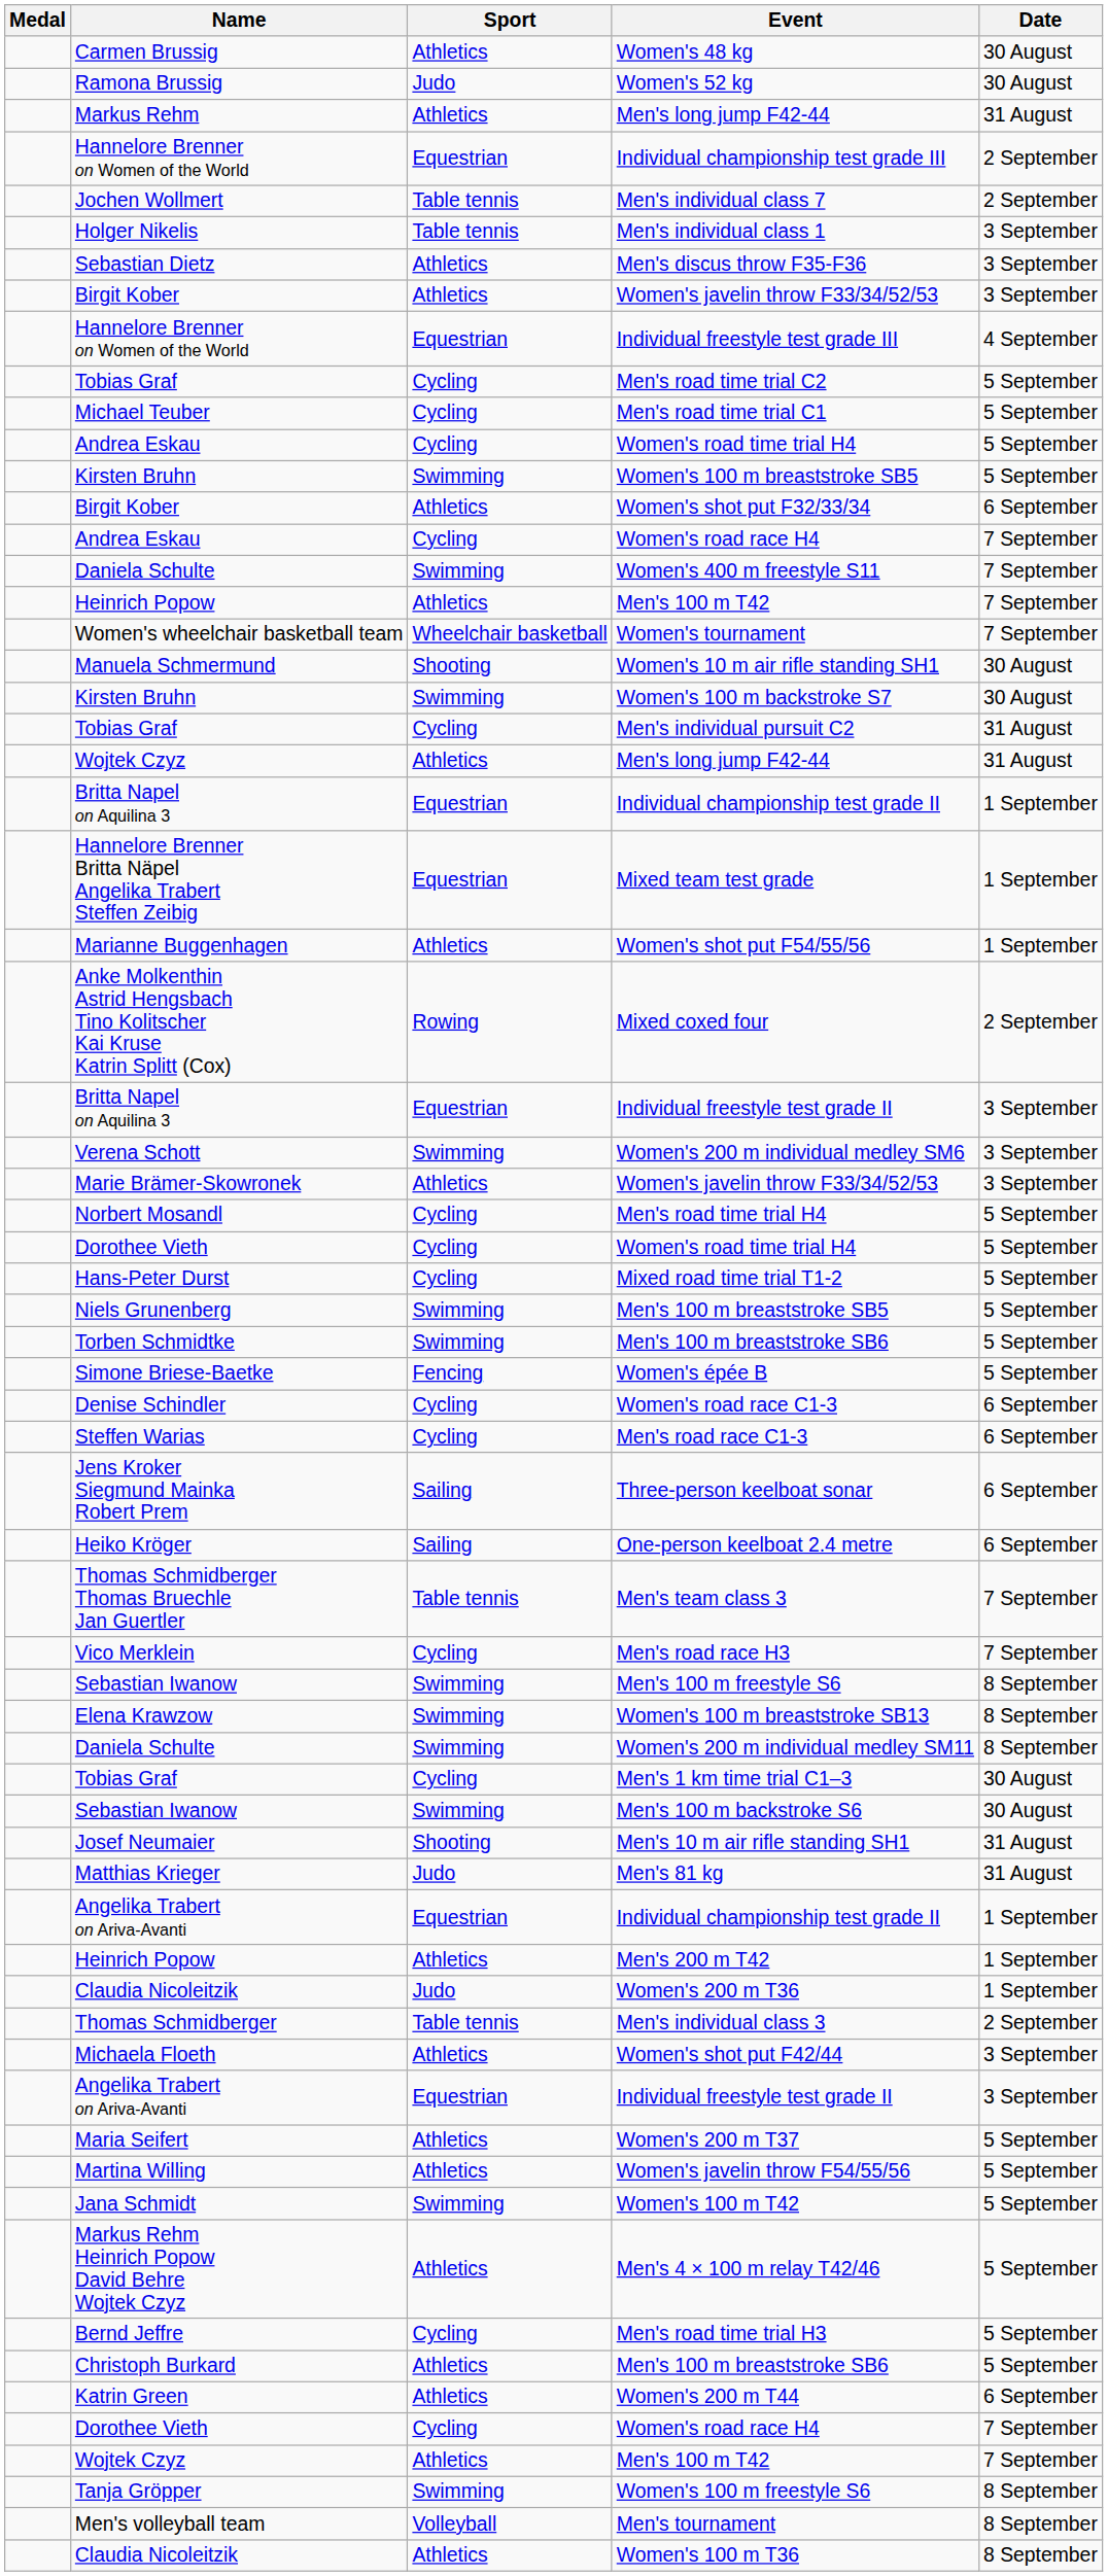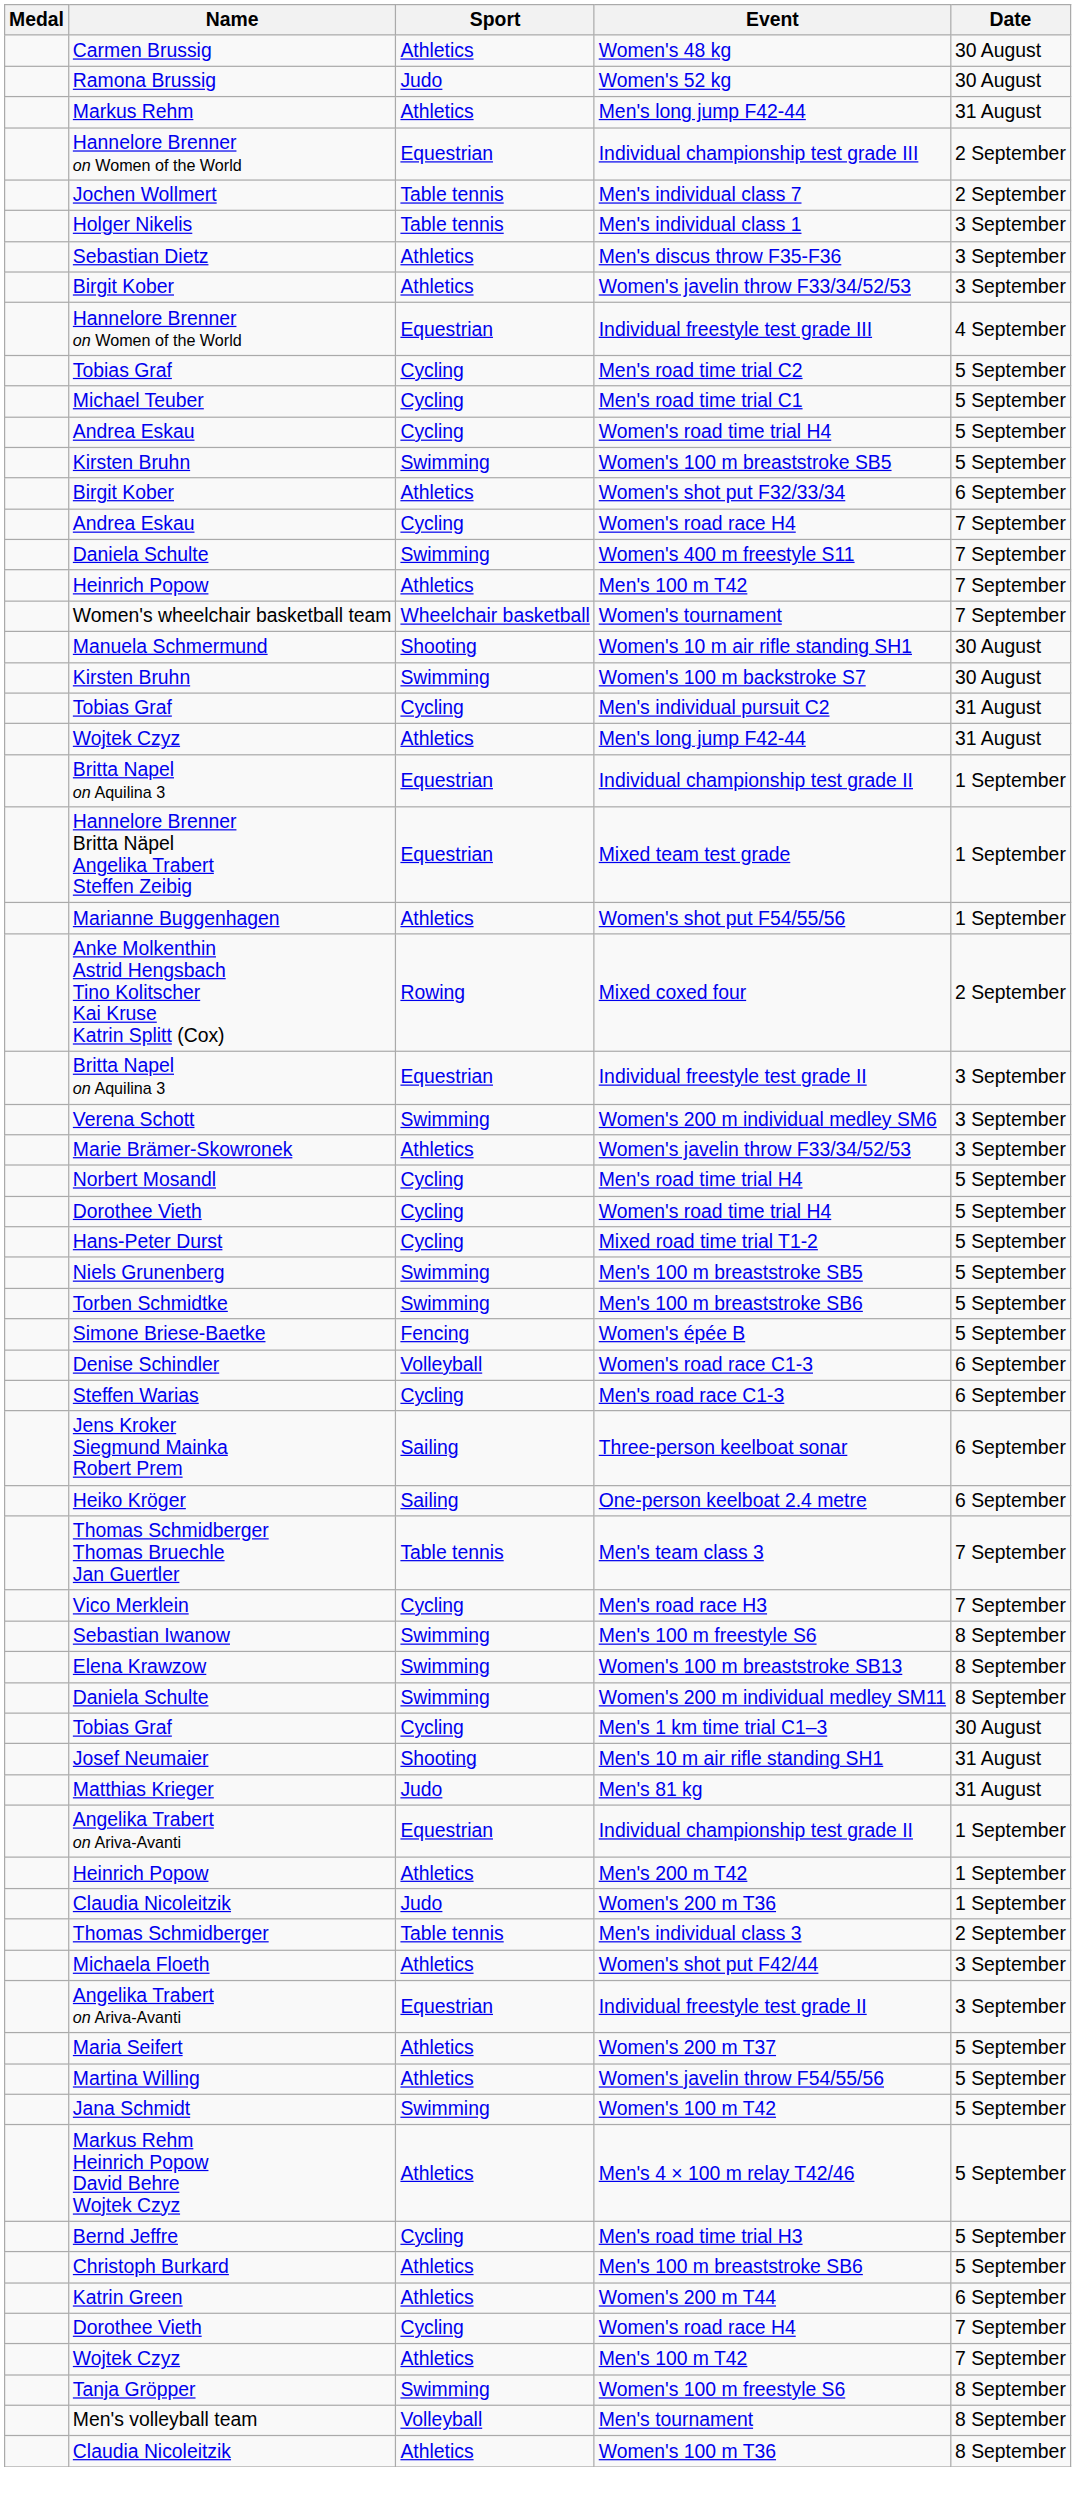 <table class="wikitable sortable">
 <tr>
 <th>Medal</th>
 <th>Name</th>
 <th>Sport</th>
 <th>Event</th>
 <th>Date</th>
 </tr>
 <tr>
 <td></td>
 <td><a href='#'>Carmen Brussig</a></td>
 <td><a href='#'>Athletics</a></td>
 <td><a href='#'>Women's 48 kg</a></td>
 <td>30 August</td>
 </tr>
 <tr>
 <td></td>
 <td><a href='#'>Ramona Brussig</a></td>
 <td><a href='#'>Judo</a></td>
 <td><a href='#'>Women's 52 kg</a></td>
 <td>30 August</td>
 </tr>
 <tr>
 <td></td>
 <td><a href='#'>Markus Rehm</a></td>
 <td><a href='#'>Athletics</a></td>
 <td><a href='#'>Men's long jump F42-44</a></td>
 <td>31 August</td>
 </tr>
 <tr>
 <td></td>
 <td><a href='#'>Hannelore Brenner</a><br><small><em>on</em> Women of the World</small></td>
 <td><a href='#'>Equestrian</a></td>
 <td><a href='#'>Individual championship test grade III</a></td>
 <td>2 September</td>
 </tr>
 <tr>
 <td></td>
 <td><a href='#'>Jochen Wollmert</a></td>
 <td><a href='#'>Table tennis</a></td>
 <td><a href='#'>Men's individual class 7</a></td>
 <td>2 September</td>
 </tr>
 <tr>
 <td></td>
 <td><a href='#'>Holger Nikelis</a></td>
 <td><a href='#'>Table tennis</a></td>
 <td><a href='#'>Men's individual class 1</a></td>
 <td>3 September</td>
 </tr>
 <tr>
 <td></td>
 <td><a href='#'>Sebastian Dietz</a></td>
 <td><a href='#'>Athletics</a></td>
 <td><a href='#'>Men's discus throw F35-F36</a></td>
 <td>3 September</td>
 </tr>
 <tr>
 <td></td>
 <td><a href='#'>Birgit Kober</a></td>
 <td><a href='#'>Athletics</a></td>
 <td><a href='#'>Women's javelin throw F33/34/52/53</a></td>
 <td>3 September</td>
 </tr>
 <tr>
 <td></td>
 <td><a href='#'>Hannelore Brenner</a><br><small><em>on</em> Women of the World</small></td>
 <td><a href='#'>Equestrian</a></td>
 <td><a href='#'>Individual freestyle test grade III</a></td>
 <td>4 September</td>
 </tr>
 <tr>
 <td></td>
 <td><a href='#'>Tobias Graf</a></td>
 <td><a href='#'>Cycling</a></td>
 <td><a href='#'>Men's road time trial C2</a></td>
 <td>5 September</td>
 </tr>
 <tr>
 <td></td>
 <td><a href='#'>Michael Teuber</a></td>
 <td><a href='#'>Cycling</a></td>
 <td><a href='#'>Men's road time trial C1</a></td>
 <td>5 September</td>
 </tr>
 <tr>
 <td></td>
 <td><a href='#'>Andrea Eskau</a></td>
 <td><a href='#'>Cycling</a></td>
 <td><a href='#'>Women's road time trial H4</a></td>
 <td>5 September</td>
 </tr>
 <tr>
 <td></td>
 <td><a href='#'>Kirsten Bruhn</a></td>
 <td><a href='#'>Swimming</a></td>
 <td><a href='#'>Women's 100 m breaststroke SB5</a></td>
 <td>5 September</td>
 </tr>
 <tr>
 <td></td>
 <td><a href='#'>Birgit Kober</a></td>
 <td><a href='#'>Athletics</a></td>
 <td><a href='#'>Women's shot put F32/33/34</a></td>
 <td>6 September</td>
 </tr>
 <tr>
 <td></td>
 <td><a href='#'>Andrea Eskau</a></td>
 <td><a href='#'>Cycling</a></td>
 <td><a href='#'>Women's road race H4</a></td>
 <td>7 September</td>
 </tr>
 <tr>
 <td></td>
 <td><a href='#'>Daniela Schulte</a></td>
 <td><a href='#'>Swimming</a></td>
 <td><a href='#'>Women's 400 m freestyle S11</a></td>
 <td>7 September</td>
 </tr>
 <tr>
 <td></td>
 <td><a href='#'>Heinrich Popow</a></td>
 <td><a href='#'>Athletics</a></td>
 <td><a href='#'>Men's 100 m T42</a></td>
 <td>7 September</td>
 </tr>
 <tr>
 <td></td>
 <td>Women's wheelchair basketball team<br></td>
 <td><a href='#'>Wheelchair basketball</a></td>
 <td><a href='#'>Women's tournament</a></td>
 <td>7 September</td>
 </tr>
 <tr>
 <td></td>
 <td><a href='#'>Manuela Schmermund</a></td>
 <td><a href='#'>Shooting</a></td>
 <td><a href='#'>Women's 10 m air rifle standing SH1</a></td>
 <td>30 August</td>
 </tr>
 <tr>
 <td></td>
 <td><a href='#'>Kirsten Bruhn</a></td>
 <td><a href='#'>Swimming</a></td>
 <td><a href='#'>Women's 100 m backstroke S7</a></td>
 <td>30 August</td>
 </tr>
 <tr>
 <td></td>
 <td><a href='#'>Tobias Graf</a></td>
 <td><a href='#'>Cycling</a></td>
 <td><a href='#'>Men's individual pursuit C2</a></td>
 <td>31 August</td>
 </tr>
 <tr>
 <td></td>
 <td><a href='#'>Wojtek Czyz</a></td>
 <td><a href='#'>Athletics</a></td>
 <td><a href='#'>Men's long jump F42-44</a></td>
 <td>31 August</td>
 </tr>
 <tr>
 <td></td>
 <td><a href='#'>Britta Napel</a><br><small><em>on</em> Aquilina 3</small></td>
 <td><a href='#'>Equestrian</a></td>
 <td><a href='#'>Individual championship test grade II</a></td>
 <td>1 September</td>
 </tr>
 <tr>
 <td></td>
 <td><a href='#'>Hannelore Brenner</a><br>Britta Näpel<br><a href='#'>Angelika Trabert</a><br><a href='#'>Steffen Zeibig</a></td>
 <td><a href='#'>Equestrian</a></td>
 <td><a href='#'>Mixed team test grade</a></td>
 <td>1 September</td>
 </tr>
 <tr>
 <td></td>
 <td><a href='#'>Marianne Buggenhagen</a></td>
 <td><a href='#'>Athletics</a></td>
 <td><a href='#'>Women's shot put F54/55/56</a></td>
 <td>1 September</td>
 </tr>
 <tr>
 <td></td>
 <td><a href='#'>Anke Molkenthin</a><br><a href='#'>Astrid Hengsbach</a><br><a href='#'>Tino Kolitscher</a><br><a href='#'>Kai Kruse</a><br><a href='#'>Katrin Splitt</a> (Cox)</td>
 <td><a href='#'>Rowing</a></td>
 <td><a href='#'>Mixed coxed four</a></td>
 <td>2 September</td>
 </tr>
 <tr>
 <td></td>
 <td><a href='#'>Britta Napel</a><br><small><em>on</em> Aquilina 3</small></td>
 <td><a href='#'>Equestrian</a></td>
 <td><a href='#'>Individual freestyle test grade II</a></td>
 <td>3 September</td>
 </tr>
 <tr>
 <td></td>
 <td><a href='#'>Verena Schott</a></td>
 <td><a href='#'>Swimming</a></td>
 <td><a href='#'>Women's 200 m individual medley SM6</a></td>
 <td>3 September</td>
 </tr>
 <tr>
 <td></td>
 <td><a href='#'>Marie Brämer-Skowronek</a></td>
 <td><a href='#'>Athletics</a></td>
 <td><a href='#'>Women's javelin throw F33/34/52/53</a></td>
 <td>3 September</td>
 </tr>
 <tr>
 <td></td>
 <td><a href='#'>Norbert Mosandl</a></td>
 <td><a href='#'>Cycling</a></td>
 <td><a href='#'>Men's road time trial H4</a></td>
 <td>5 September</td>
 </tr>
 <tr>
 <td></td>
 <td><a href='#'>Dorothee Vieth</a></td>
 <td><a href='#'>Cycling</a></td>
 <td><a href='#'>Women's road time trial H4</a></td>
 <td>5 September</td>
 </tr>
 <tr>
 <td></td>
 <td><a href='#'>Hans-Peter Durst</a></td>
 <td><a href='#'>Cycling</a></td>
 <td><a href='#'>Mixed road time trial T1-2</a></td>
 <td>5 September</td>
 </tr>
 <tr>
 <td></td>
 <td><a href='#'>Niels Grunenberg</a></td>
 <td><a href='#'>Swimming</a></td>
 <td><a href='#'>Men's 100 m breaststroke SB5</a></td>
 <td>5 September</td>
 </tr>
 <tr>
 <td></td>
 <td><a href='#'>Torben Schmidtke</a></td>
 <td><a href='#'>Swimming</a></td>
 <td><a href='#'>Men's 100 m breaststroke SB6</a></td>
 <td>5 September</td>
 </tr>
 <tr>
 <td></td>
 <td><a href='#'>Simone Briese-Baetke</a></td>
 <td><a href='#'>Fencing</a></td>
 <td><a href='#'>Women's épée B</a></td>
 <td>5 September</td>
 </tr>
 <tr>
 <td></td>
 <td><a href='#'>Denise Schindler</a></td>
-<td><a href='#'>Cycling</a></td>
+<td><a href='#'>Volleyball</a></td>
 <td><a href='#'>Women's road race C1-3</a></td>
 <td>6 September</td>
 </tr>
 <tr>
 <td></td>
 <td><a href='#'>Steffen Warias</a></td>
 <td><a href='#'>Cycling</a></td>
 <td><a href='#'>Men's road race C1-3</a></td>
 <td>6 September</td>
 </tr>
 <tr>
 <td></td>
 <td><a href='#'>Jens Kroker</a><br><a href='#'>Siegmund Mainka</a><br><a href='#'>Robert Prem</a></td>
 <td><a href='#'>Sailing</a></td>
 <td><a href='#'>Three-person keelboat sonar</a></td>
 <td>6 September</td>
 </tr>
 <tr>
 <td></td>
 <td><a href='#'>Heiko Kröger</a></td>
 <td><a href='#'>Sailing</a></td>
 <td><a href='#'>One-person keelboat 2.4 metre</a></td>
 <td>6 September</td>
 </tr>
 <tr>
 <td></td>
 <td><a href='#'>Thomas Schmidberger</a><br><a href='#'>Thomas Bruechle</a><br><a href='#'>Jan Guertler</a></td>
 <td><a href='#'>Table tennis</a></td>
 <td><a href='#'>Men's team class 3</a></td>
 <td>7 September</td>
 </tr>
 <tr>
 <td></td>
 <td><a href='#'>Vico Merklein</a></td>
 <td><a href='#'>Cycling</a></td>
 <td><a href='#'>Men's road race H3</a></td>
 <td>7 September</td>
 </tr>
 <tr>
 <td></td>
 <td><a href='#'>Sebastian Iwanow</a></td>
 <td><a href='#'>Swimming</a></td>
 <td><a href='#'>Men's 100 m freestyle S6</a></td>
 <td>8 September</td>
 </tr>
 <tr>
 <td></td>
 <td><a href='#'>Elena Krawzow</a></td>
 <td><a href='#'>Swimming</a></td>
 <td><a href='#'>Women's 100 m breaststroke SB13</a></td>
 <td>8 September</td>
 </tr>
 <tr>
 <td></td>
 <td><a href='#'>Daniela Schulte</a></td>
 <td><a href='#'>Swimming</a></td>
 <td><a href='#'>Women's 200 m individual medley SM11</a></td>
 <td>8 September</td>
 </tr>
 <tr>
 <td></td>
 <td><a href='#'>Tobias Graf</a></td>
 <td><a href='#'>Cycling</a></td>
 <td><a href='#'>Men's 1 km time trial C1–3</a></td>
-<td>30 August</td>
-</tr>
-<tr>
-<td></td>
-<td><a href='#'>Sebastian Iwanow</a></td>
-<td><a href='#'>Swimming</a></td>
-<td><a href='#'>Men's 100 m backstroke S6</a></td>
 <td>30 August</td>
 </tr>
 <tr>
 <td></td>
 <td><a href='#'>Josef Neumaier</a></td>
 <td><a href='#'>Shooting</a></td>
 <td><a href='#'>Men's 10 m air rifle standing SH1</a></td>
 <td>31 August</td>
 </tr>
 <tr>
 <td></td>
 <td><a href='#'>Matthias Krieger</a></td>
 <td><a href='#'>Judo</a></td>
 <td><a href='#'>Men's 81 kg</a></td>
 <td>31 August</td>
 </tr>
 <tr>
 <td></td>
 <td><a href='#'>Angelika Trabert</a><br><small><em>on</em> Ariva-Avanti</small></td>
 <td><a href='#'>Equestrian</a></td>
 <td><a href='#'>Individual championship test grade II</a></td>
 <td>1 September</td>
 </tr>
 <tr>
 <td></td>
 <td><a href='#'>Heinrich Popow</a></td>
 <td><a href='#'>Athletics</a></td>
 <td><a href='#'>Men's 200 m T42</a></td>
 <td>1 September</td>
 </tr>
 <tr>
 <td></td>
 <td><a href='#'>Claudia Nicoleitzik</a></td>
 <td><a href='#'>Judo</a></td>
 <td><a href='#'>Women's 200 m T36</a></td>
 <td>1 September</td>
 </tr>
 <tr>
 <td></td>
 <td><a href='#'>Thomas Schmidberger</a></td>
 <td><a href='#'>Table tennis</a></td>
 <td><a href='#'>Men's individual class 3</a></td>
 <td>2 September</td>
 </tr>
 <tr>
 <td></td>
 <td><a href='#'>Michaela Floeth</a></td>
 <td><a href='#'>Athletics</a></td>
 <td><a href='#'>Women's shot put F42/44</a></td>
 <td>3 September</td>
 </tr>
 <tr>
 <td></td>
 <td><a href='#'>Angelika Trabert</a><br><small><em>on</em> Ariva-Avanti</small></td>
 <td><a href='#'>Equestrian</a></td>
 <td><a href='#'>Individual freestyle test grade II</a></td>
 <td>3 September</td>
 </tr>
 <tr>
 <td></td>
 <td><a href='#'>Maria Seifert</a></td>
 <td><a href='#'>Athletics</a></td>
 <td><a href='#'>Women's 200 m T37</a></td>
 <td>5 September</td>
 </tr>
 <tr>
 <td></td>
 <td><a href='#'>Martina Willing</a></td>
 <td><a href='#'>Athletics</a></td>
 <td><a href='#'>Women's javelin throw F54/55/56</a></td>
 <td>5 September</td>
 </tr>
 <tr>
 <td></td>
 <td><a href='#'>Jana Schmidt</a></td>
 <td><a href='#'>Swimming</a></td>
 <td><a href='#'>Women's 100 m T42</a></td>
 <td>5 September</td>
 </tr>
 <tr>
 <td></td>
 <td><a href='#'>Markus Rehm</a><br><a href='#'>Heinrich Popow</a><br><a href='#'>David Behre</a><br><a href='#'>Wojtek Czyz</a></td>
 <td><a href='#'>Athletics</a></td>
 <td><a href='#'>Men's 4 × 100 m relay T42/46</a></td>
 <td>5 September</td>
 </tr>
 <tr>
 <td></td>
 <td><a href='#'>Bernd Jeffre</a></td>
 <td><a href='#'>Cycling</a></td>
 <td><a href='#'>Men's road time trial H3</a></td>
 <td>5 September</td>
 </tr>
 <tr>
 <td></td>
 <td><a href='#'>Christoph Burkard</a></td>
 <td><a href='#'>Athletics</a></td>
 <td><a href='#'>Men's 100 m breaststroke SB6</a></td>
 <td>5 September</td>
 </tr>
 <tr>
 <td></td>
 <td><a href='#'>Katrin Green</a></td>
 <td><a href='#'>Athletics</a></td>
 <td><a href='#'>Women's 200 m T44</a></td>
 <td>6 September</td>
 </tr>
 <tr>
 <td></td>
 <td><a href='#'>Dorothee Vieth</a></td>
 <td><a href='#'>Cycling</a></td>
 <td><a href='#'>Women's road race H4</a></td>
 <td>7 September</td>
 </tr>
 <tr>
 <td></td>
 <td><a href='#'>Wojtek Czyz</a></td>
 <td><a href='#'>Athletics</a></td>
 <td><a href='#'>Men's 100 m T42</a></td>
 <td>7 September</td>
 </tr>
 <tr>
 <td></td>
 <td><a href='#'>Tanja Gröpper</a></td>
 <td><a href='#'>Swimming</a></td>
 <td><a href='#'>Women's 100 m freestyle S6</a></td>
 <td>8 September</td>
 </tr>
 <tr>
 <td></td>
 <td>Men's volleyball team<br></td>
 <td><a href='#'>Volleyball</a></td>
 <td><a href='#'>Men's tournament</a></td>
 <td>8 September</td>
 </tr>
 <tr>
 <td></td>
 <td><a href='#'>Claudia Nicoleitzik</a></td>
 <td><a href='#'>Athletics</a></td>
 <td><a href='#'>Women's 100 m T36</a></td>
 <td>8 September</td>
 </tr>
 </table>
